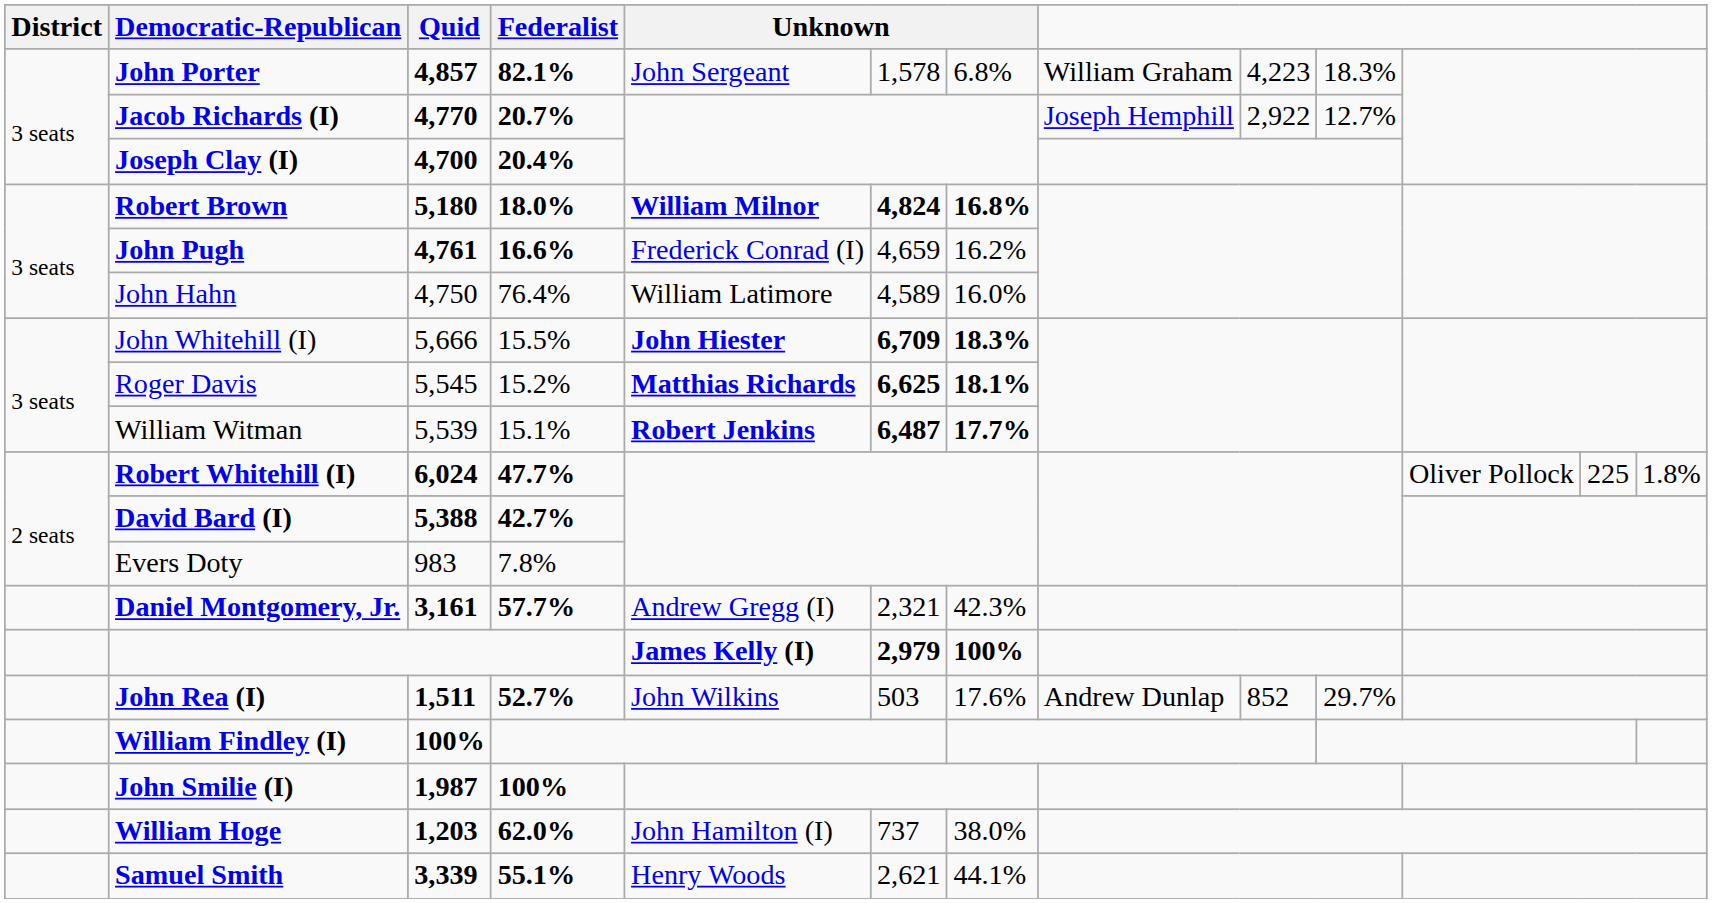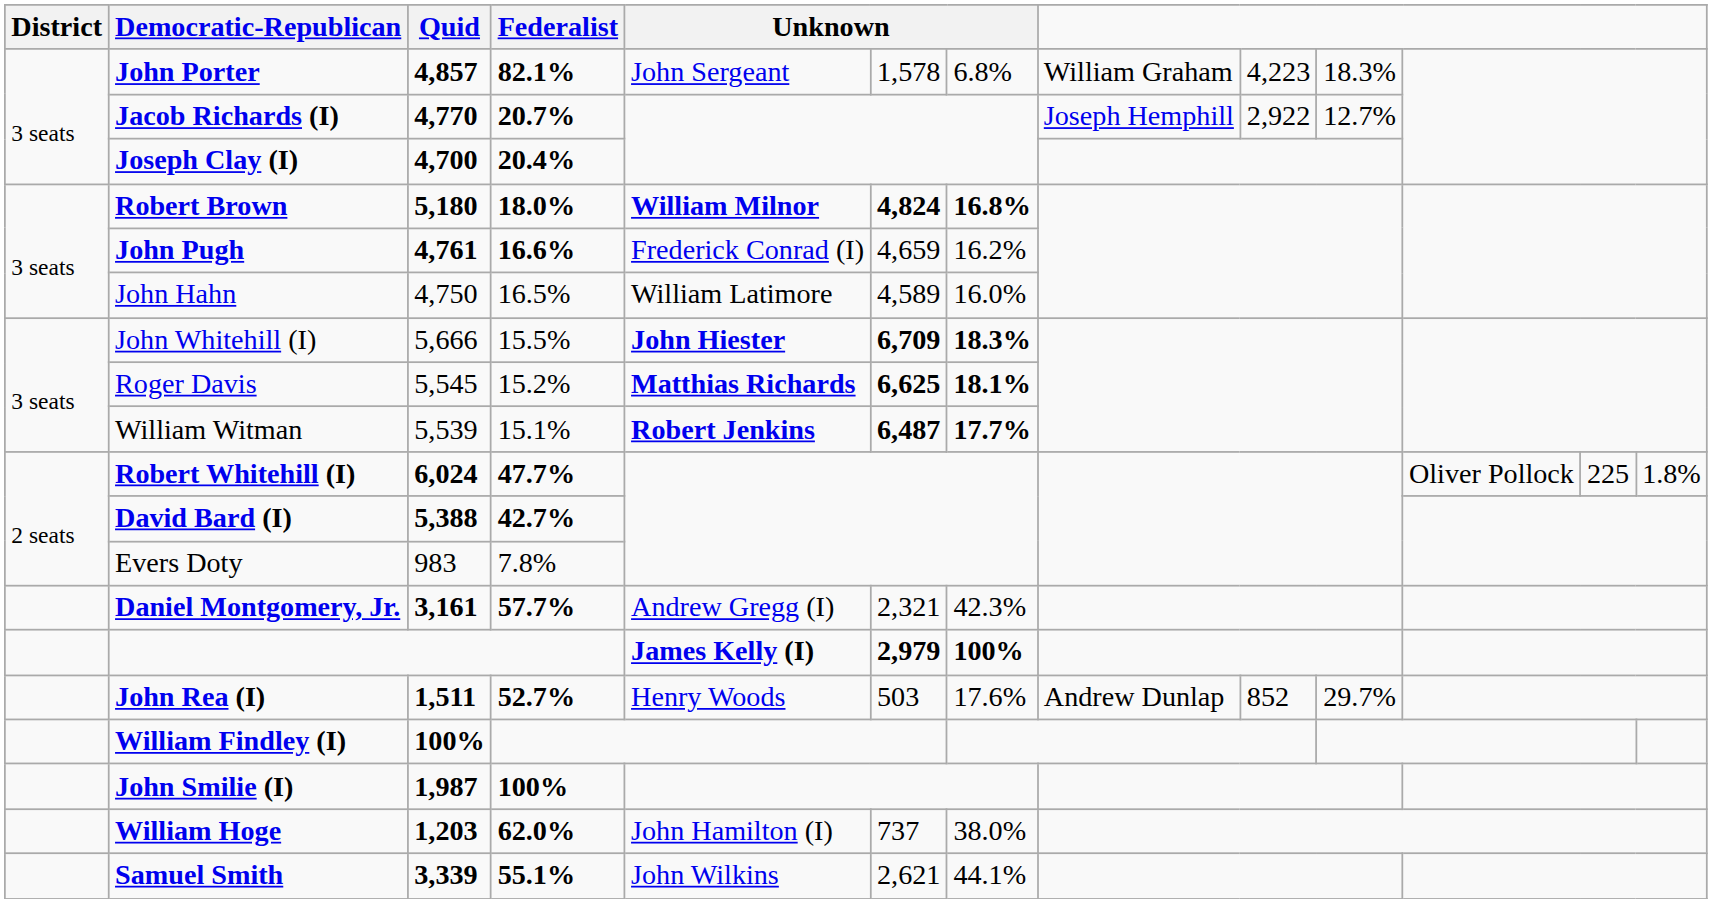 <table class=wikitable>
 <tr>
 <th>District</th>
 <th><a href='#'>Democratic-Republican</a></th>
 <th><a href='#'>Quid</a></th>
 <th><a href='#'>Federalist</a></th>
 <th colspan="3">Unknown</th>
 </tr>
 <tr>
 <td rowspan=3><br><small>3 seats</small></td>
 <td><strong><a href='#'>John Porter</a></strong></td>
 <td><strong>4,857</strong></td>
 <td><strong>82.1%</strong></td>
 <td><a href='#'>John Sergeant</a></td>
 <td>1,578</td>
 <td>6.8%</td>
 <td>William Graham</td>
 <td>4,223</td>
 <td>18.3%</td>
 <td colspan=3 rowspan=3></td>
 </tr>
 <tr>
 <td><strong><a href='#'>Jacob Richards</a> (I)</strong></td>
 <td><strong>4,770</strong></td>
 <td><strong>20.7%</strong></td>
 <td colspan=3 rowspan=2></td>
 <td><a href='#'>Joseph Hemphill</a></td>
 <td>2,922</td>
 <td>12.7%</td>
 </tr>
 <tr>
 <td><strong><a href='#'>Joseph Clay</a> (I)</strong></td>
 <td><strong>4,700</strong></td>
 <td><strong>20.4%</strong></td>
 <td colspan=3></td>
 </tr>
 <tr>
 <td rowspan=3><br><small>3 seats</small></td>
 <td><strong><a href='#'>Robert Brown</a></strong></td>
 <td><strong>5,180</strong></td>
 <td><strong>18.0%</strong></td>
 <td><strong><a href='#'>William Milnor</a></strong></td>
 <td><strong>4,824</strong></td>
 <td><strong>16.8%</strong></td>
 <td colspan=3 rowspan=3></td>
 <td colspan=3 rowspan=3></td>
 </tr>
 <tr>
 <td><strong><a href='#'>John Pugh</a></strong></td>
 <td><strong>4,761</strong></td>
 <td><strong>16.6%</strong></td>
 <td><a href='#'>Frederick Conrad</a> (I)</td>
 <td>4,659</td>
 <td>16.2%</td>
 </tr>
 <tr>
 <td><a href='#'>John Hahn</a></td>
 <td>4,750</td>
-<td>76.4%</td>
+<td>16.5%</td>
 <td>William Latimore</td>
 <td>4,589</td>
 <td>16.0%</td>
 </tr>
 <tr>
 <td rowspan=3><br><small>3 seats</small></td>
 <td><a href='#'>John Whitehill</a> (I)</td>
 <td>5,666</td>
 <td>15.5%</td>
 <td><strong><a href='#'>John Hiester</a></strong></td>
 <td><strong>6,709</strong></td>
 <td><strong>18.3%</strong></td>
 <td colspan=3 rowspan=3></td>
 <td colspan=3 rowspan=3></td>
 </tr>
 <tr>
 <td><a href='#'>Roger Davis</a></td>
 <td>5,545</td>
 <td>15.2%</td>
 <td><strong><a href='#'>Matthias Richards</a></strong></td>
 <td><strong>6,625</strong></td>
 <td><strong>18.1%</strong></td>
 </tr>
 <tr>
 <td>William Witman</td>
 <td>5,539</td>
 <td>15.1%</td>
 <td><strong><a href='#'>Robert Jenkins</a></strong></td>
 <td><strong>6,487</strong></td>
 <td><strong>17.7%</strong></td>
 </tr>
 <tr>
 <td rowspan=3><br><small>2 seats</small></td>
 <td><strong><a href='#'>Robert Whitehill</a> (I)</strong></td>
 <td><strong>6,024</strong></td>
 <td><strong>47.7%</strong></td>
 <td rowspan=3 colspan=3></td>
 <td rowspan=3 colspan=3></td>
 <td>Oliver Pollock</td>
 <td>225</td>
 <td>1.8%</td>
 </tr>
 <tr>
 <td><strong><a href='#'>David Bard</a> (I)</strong></td>
 <td><strong>5,388</strong></td>
 <td><strong>42.7%</strong></td>
 <td rowspan=2 colspan=3></td>
 </tr>
 <tr>
 <td>Evers Doty</td>
 <td>983</td>
 <td>7.8%</td>
 </tr>
 <tr>
 <td></td>
 <td><strong><a href='#'>Daniel Montgomery, Jr.</a></strong></td>
 <td><strong>3,161</strong></td>
 <td><strong>57.7%</strong></td>
 <td><a href='#'>Andrew Gregg</a> (I)</td>
 <td>2,321</td>
 <td>42.3%</td>
 <td colspan=3></td>
 <td colspan=3></td>
 </tr>
 <tr>
 <td></td>
 <td colspan=3></td>
 <td><strong><a href='#'>James Kelly</a> (I)</strong></td>
 <td><strong>2,979</strong></td>
 <td><strong>100%</strong></td>
 <td colspan=3></td>
 <td colspan=3></td>
 </tr>
 <tr>
 <td></td>
 <td><strong><a href='#'>John Rea</a> (I)</strong></td>
 <td><strong>1,511</strong></td>
 <td><strong>52.7%</strong></td>
-<td><a href='#'>John Wilkins</a></td>
+<td><a href='#'>Henry Woods</a></td>
 <td>503</td>
 <td>17.6%</td>
 <td>Andrew Dunlap</td>
 <td>852</td>
 <td>29.7%</td>
 <td colspan=3></td>
 </tr>
 <tr>
 <td></td>
 <td><strong><a href='#'>William Findley</a> (I)</strong></td>
 <td><strong>100%</strong></td>
 <td colspan=3></td>
 <td colspan=3></td>
 <td colspan=3></td>
 </tr>
 <tr>
 <td></td>
 <td><strong><a href='#'>John Smilie</a> (I)</strong></td>
 <td><strong>1,987</strong></td>
 <td><strong>100%</strong></td>
 <td colspan=3></td>
 <td colspan=3></td>
 <td colspan=3></td>
 </tr>
 <tr>
 <td></td>
 <td><strong><a href='#'>William Hoge</a></strong></td>
 <td><strong>1,203</strong></td>
 <td><strong>62.0%</strong></td>
 <td><a href='#'>John Hamilton</a> (I)</td>
 <td>737</td>
 <td>38.0%</td>
 </tr>
 <tr>
 <td></td>
 <td><strong><a href='#'>Samuel Smith</a></strong></td>
 <td><strong>3,339</strong></td>
 <td><strong>55.1%</strong></td>
-<td><a href='#'>Henry Woods</a></td>
+<td><a href='#'>John Wilkins</a></td>
 <td>2,621</td>
 <td>44.1%</td>
 <td colspan=3></td>
 <td colspan=3></td>
 </tr>
 </table>
